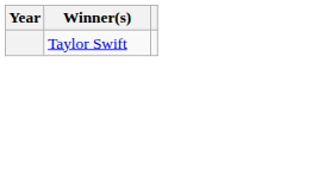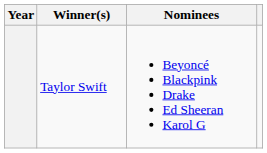 <table class="wikitable sortable">
 <tr>
 <th scope="col">Year</th>
 <th scope="col" style="width:100px;">Winner(s)</th>
+<th scope="col" style="width:150px;">Nominees</th>
 <th scope="col" class="unsortable"></th>
 </tr>
 <tr>
 <th scope="row"></th>
 <td><a href='#'>Taylor Swift</a></td>
+<td><br><ul><li><a href='#'>Beyoncé</a></li><li><a href='#'>Blackpink</a></li><li><a href='#'>Drake</a></li><li><a href='#'>Ed Sheeran</a></li><li><a href='#'>Karol G</a></li></ul></td>
 <td align="center"></td>
 </tr>
 </table>
